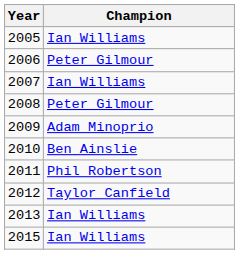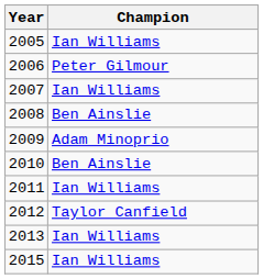 <table class="wikitable">
 <tr>
 <th>Year</th>
 <th style="width:175px;">Champion</th>
 </tr>
 <tr>
 <td>2005</td>
 <td> <a href='#'>Ian Williams</a></td>
 </tr>
 <tr>
 <td>2006</td>
 <td> <a href='#'>Peter Gilmour</a></td>
 </tr>
 <tr>
 <td>2007</td>
 <td> <a href='#'>Ian Williams</a></td>
 </tr>
 <tr>
 <td>2008</td>
-<td> <a href='#'>Peter Gilmour</a></td>
+<td> <a href='#'>Ben Ainslie</a></td>
 </tr>
 <tr>
 <td>2009</td>
 <td> <a href='#'>Adam Minoprio</a></td>
 </tr>
 <tr>
 <td>2010</td>
 <td> <a href='#'>Ben Ainslie</a></td>
 </tr>
 <tr>
 <td>2011</td>
-<td> <a href='#'>Phil Robertson</a></td>
+<td> <a href='#'>Ian Williams</a></td>
 </tr>
 <tr>
 <td>2012</td>
 <td> <a href='#'>Taylor Canfield</a></td>
 </tr>
 <tr>
 <td>2013</td>
 <td> <a href='#'>Ian Williams</a></td>
 </tr>
 <tr>
 <td>2015</td>
 <td> <a href='#'>Ian Williams</a></td>
 </tr>
 </table>
